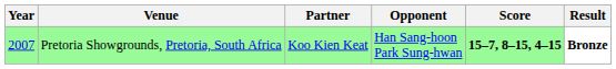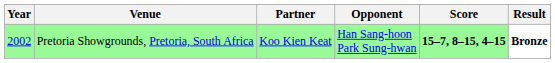 <table class="sortable wikitable" style="font-size: 90%;">
 <tr>
 <th>Year</th>
 <th>Venue</th>
 <th>Partner</th>
 <th>Opponent</th>
 <th>Score</th>
 <th>Result</th>
 </tr>
 <tr style="background:#98FB98">
-<td align="center"><a href='#'>2007</a></td>
+<td align="center"><a href='#'>2002</a></td>
 <td align="left">Pretoria Showgrounds, <a href='#'>Pretoria, South Africa</a></td>
 <td align="left"> <a href='#'>Koo Kien Keat</a></td>
 <td align="left"> <a href='#'>Han Sang-hoon</a> <br>  <a href='#'>Park Sung-hwan</a></td>
 <td align="left"><strong>15–7, 8–15, 4–15</strong></td>
 <td style="text-align:left; background:white"> <strong>Bronze</strong></td>
 </tr>
 </table>
